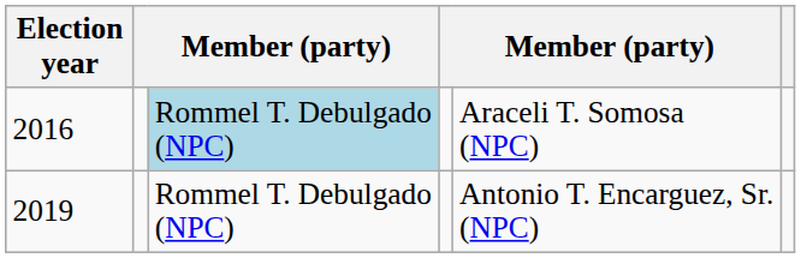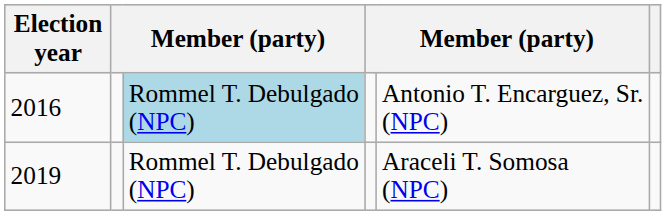 <table class=wikitable>
 <tr>
 <th width=60px>Election<br>year</th>
 <th colspan=2 width=140px>Member (party)</th>
 <th colspan=2 width=140px>Member (party)</th>
 <th !></th>
 </tr>
 <tr>
 <td>2016</td>
 <td bgcolor=></td>
 <td style="background: lightblue;">Rommel T. Debulgado<br>(<a href='#'>NPC</a>)</td>
 <td bgcolor=></td>
-<td>Araceli T. Somosa<br>(<a href='#'>NPC</a>)</td>
+<td>Antonio T. Encarguez, Sr.<br>(<a href='#'>NPC</a>)</td>
 <td></td>
 </tr>
 <tr>
 <td>2019</td>
 <td bgcolor=></td>
 <td>Rommel T. Debulgado<br>(<a href='#'>NPC</a>)</td>
 <td bgcolor=></td>
-<td>Antonio T. Encarguez, Sr.<br>(<a href='#'>NPC</a>)</td>
+<td>Araceli T. Somosa<br>(<a href='#'>NPC</a>)</td>
 <td></td>
 </tr>
 </table>
